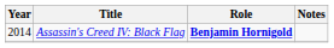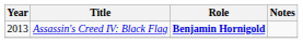 <table class="wikitable">
 <tr>
 <th>Year</th>
 <th>Title</th>
 <th>Role</th>
 <th class="unsortable">Notes</th>
 </tr>
 <tr>
-<td>2014</td>
+<td>2013</td>
 <td><em><a href='#'>Assassin's Creed IV: Black Flag</a></em></td>
 <td><strong><a href='#'>Benjamin Hornigold</a></strong></td>
 <td></td>
 </tr>
 <tr>
 </tr>
 </table>
